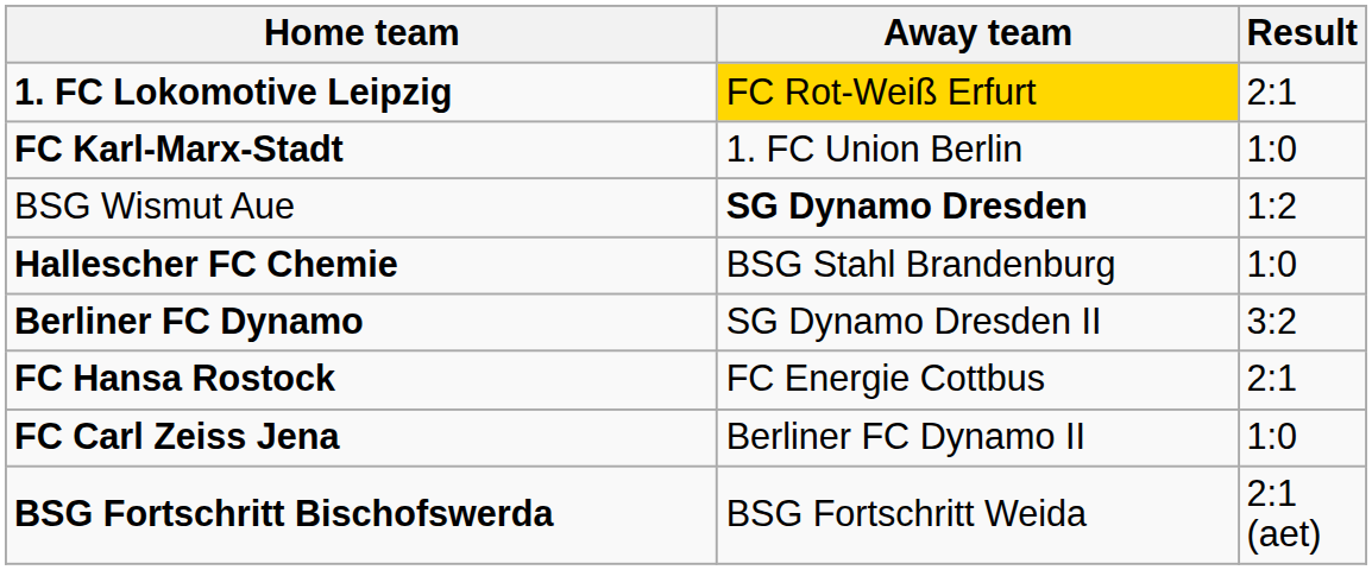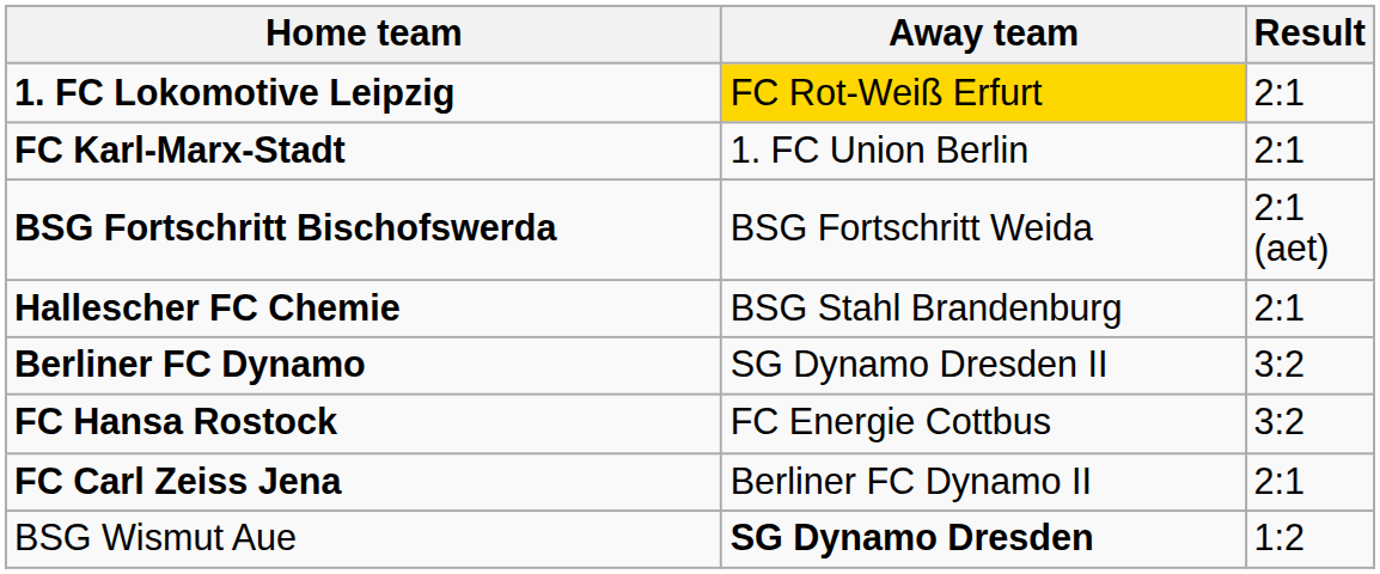 <table class="wikitable" style="width:600px;">
 <tr>
 <th>Home team</th>
 <th>Away team</th>
 <th style="width:40px;">Result</th>
 </tr>
 <tr>
 <td><strong>1. FC Lokomotive Leipzig</strong></td>
 <td style="background: gold;">FC Rot-Weiß Erfurt</td>
 <td>2:1</td>
 </tr>
 <tr>
 <td><strong>FC Karl-Marx-Stadt</strong></td>
 <td>1. FC Union Berlin</td>
-<td>1:0</td>
+<td>2:1</td>
 </tr>
 <tr>
-<td>BSG Wismut Aue</td>
-<td><strong>SG Dynamo Dresden</strong></td>
-<td>1:2</td>
+<td><strong>BSG Fortschritt Bischofswerda</strong></td>
+<td>BSG Fortschritt Weida</td>
+<td>2:1 (aet)</td>
 </tr>
 <tr>
 <td><strong>Hallescher FC Chemie</strong></td>
 <td>BSG Stahl Brandenburg</td>
-<td>1:0</td>
+<td>2:1</td>
 </tr>
 <tr>
 <td><strong>Berliner FC Dynamo</strong></td>
 <td>SG Dynamo Dresden II</td>
 <td>3:2</td>
 </tr>
 <tr>
 <td><strong>FC Hansa Rostock</strong></td>
 <td>FC Energie Cottbus</td>
-<td>2:1</td>
+<td>3:2</td>
 </tr>
 <tr>
 <td><strong>FC Carl Zeiss Jena</strong></td>
 <td>Berliner FC Dynamo II</td>
-<td>1:0</td>
+<td>2:1</td>
 </tr>
 <tr>
-<td><strong>BSG Fortschritt Bischofswerda</strong></td>
-<td>BSG Fortschritt Weida</td>
-<td>2:1 (aet)</td>
+<td>BSG Wismut Aue</td>
+<td><strong>SG Dynamo Dresden</strong></td>
+<td>1:2</td>
 </tr>
 </table>
